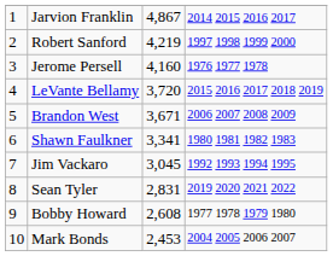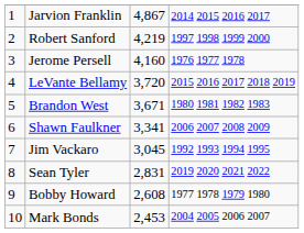 <table class="wikitable">
 <tr>
 </tr>
 <tr>
 <td>1</td>
 <td>Jarvion Franklin</td>
 <td>4,867</td>
 <td style="font-size:80%;"><a href='#'>2014</a> <a href='#'>2015</a> <a href='#'>2016</a> <a href='#'>2017</a></td>
 </tr>
 <tr>
 <td>2</td>
 <td>Robert Sanford</td>
 <td>4,219</td>
 <td style="font-size:80%;"><a href='#'>1997</a> <a href='#'>1998</a> <a href='#'>1999</a> <a href='#'>2000</a></td>
 </tr>
 <tr>
 <td>3</td>
 <td>Jerome Persell</td>
 <td>4,160</td>
 <td style="font-size:80%;"><a href='#'>1976</a> <a href='#'>1977</a> <a href='#'>1978</a></td>
 </tr>
 <tr>
 <td>4</td>
 <td><a href='#'>LeVante Bellamy</a></td>
 <td>3,720</td>
 <td style="font-size:80%;"><a href='#'>2015</a> <a href='#'>2016</a> <a href='#'>2017</a> <a href='#'>2018</a> <a href='#'>2019</a></td>
 </tr>
 <tr>
 <td>5</td>
 <td><a href='#'>Brandon West</a></td>
 <td>3,671</td>
-<td style="font-size:80%;"><a href='#'>2006</a> <a href='#'>2007</a> <a href='#'>2008</a> <a href='#'>2009</a></td>
+<td style="font-size:80%;"><a href='#'>1980</a> <a href='#'>1981</a> <a href='#'>1982</a> <a href='#'>1983</a></td>
 </tr>
 <tr>
 <td>6</td>
 <td><a href='#'>Shawn Faulkner</a></td>
 <td>3,341</td>
-<td style="font-size:80%;"><a href='#'>1980</a> <a href='#'>1981</a> <a href='#'>1982</a> <a href='#'>1983</a></td>
+<td style="font-size:80%;"><a href='#'>2006</a> <a href='#'>2007</a> <a href='#'>2008</a> <a href='#'>2009</a></td>
 </tr>
 <tr>
 <td>7</td>
 <td>Jim Vackaro</td>
 <td>3,045</td>
 <td style="font-size:80%;"><a href='#'>1992</a> <a href='#'>1993</a> <a href='#'>1994</a> <a href='#'>1995</a></td>
 </tr>
 <tr>
 <td>8</td>
 <td>Sean Tyler</td>
 <td>2,831</td>
 <td style="font-size:80%;"><a href='#'>2019</a> <a href='#'>2020</a> <a href='#'>2021</a> <a href='#'>2022</a></td>
 </tr>
 <tr>
 <td>9</td>
 <td>Bobby Howard</td>
 <td>2,608</td>
 <td style="font-size:80%;">1977 1978 <a href='#'>1979</a> 1980</td>
 </tr>
 <tr>
 <td>10</td>
 <td>Mark Bonds</td>
 <td>2,453</td>
 <td style="font-size:80%;"><a href='#'>2004</a> <a href='#'>2005</a> 2006 2007</td>
 </tr>
 </table>
